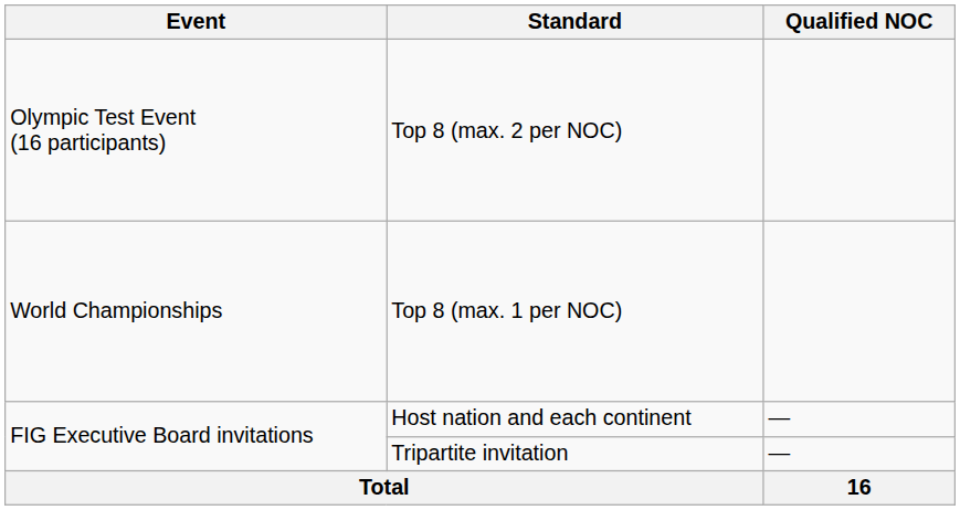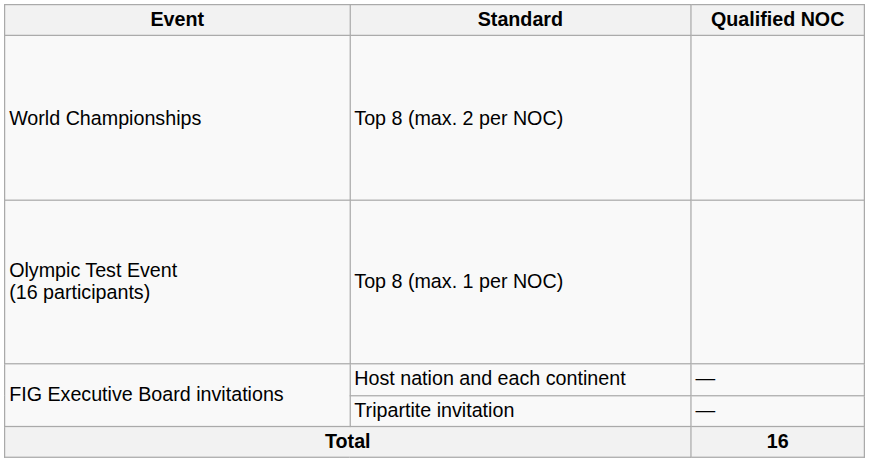 <table class="wikitable" style="width:700px;">
 <tr>
 <th>Event</th>
 <th>Standard</th>
 <th>Qualified NOC</th>
 </tr>
 <tr>
-<td>Olympic Test Event<br>(16 participants)</td>
+<td>World Championships</td>
 <td>Top 8 (max. 2 per NOC)</td>
 <td><br><br><br><br><br><br><br></td>
 </tr>
 <tr>
-<td>World Championships</td>
+<td>Olympic Test Event<br>(16 participants)</td>
 <td>Top 8 (max. 1 per NOC)</td>
 <td><br><br><br><br><br><br><br></td>
 </tr>
 <tr>
 <td rowspan=2>FIG Executive Board invitations</td>
 <td>Host nation and each continent</td>
 <td>—</td>
 </tr>
 <tr>
 <td>Tripartite invitation</td>
 <td>—</td>
 </tr>
 <tr>
 <th colspan="2">Total</th>
 <th>16</th>
 </tr>
 </table>
